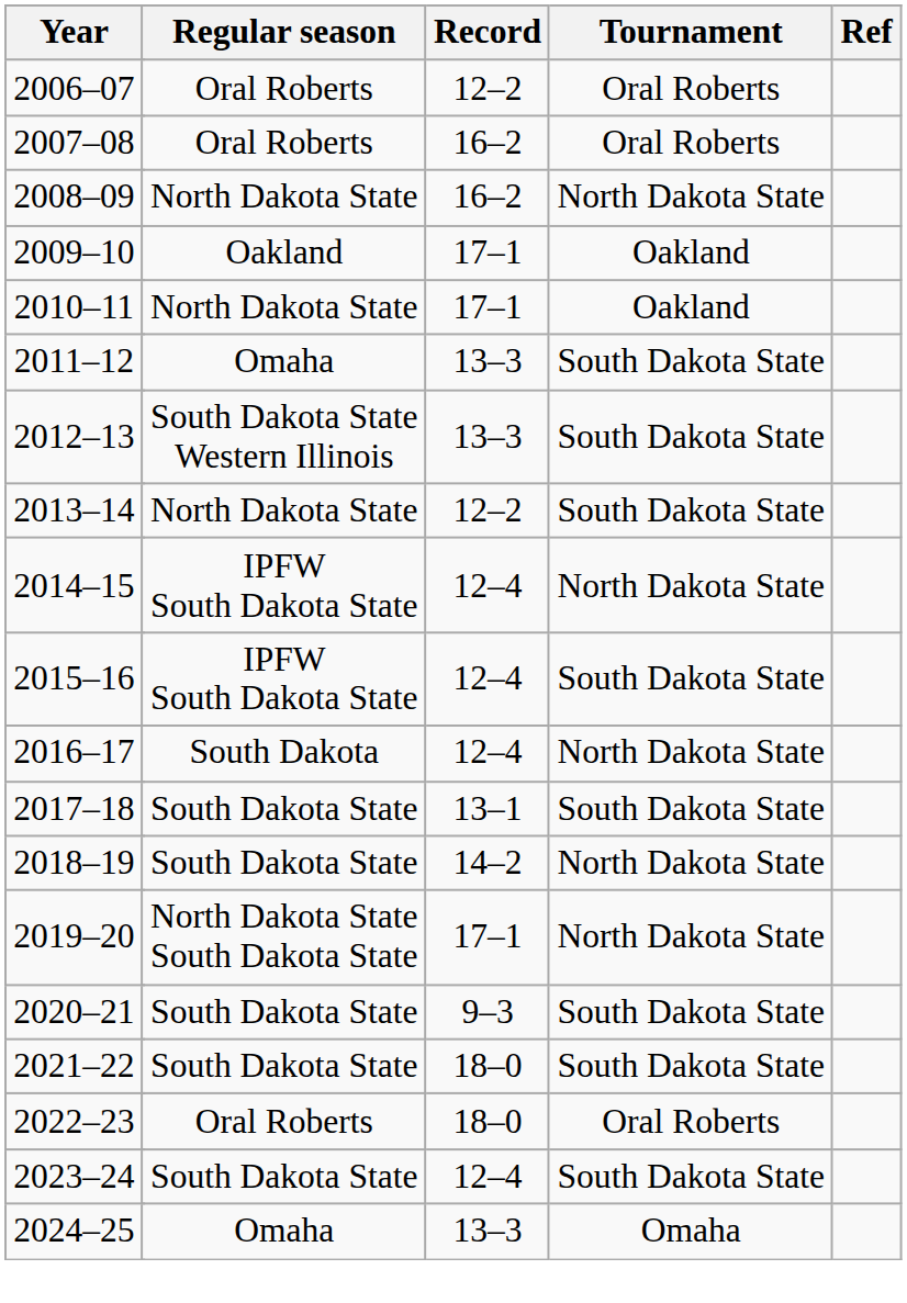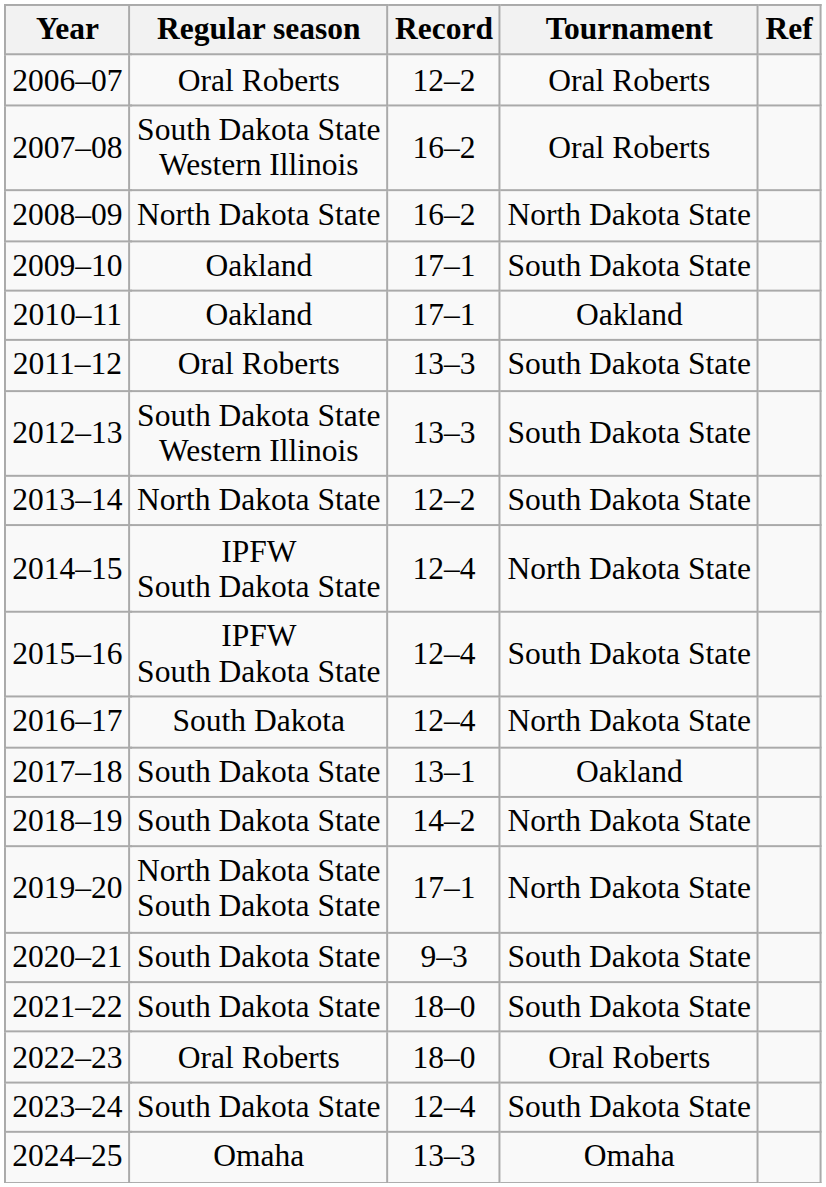 <table class="wikitable" style="text-align:center;" cellspacing="2">
 <tr>
 <th colspan=2>Year</th>
 <th>Regular season</th>
 <th>Record</th>
 <th>Tournament</th>
 <th>Ref</th>
 </tr>
 <tr>
 <td colspan=2>2006–07</td>
 <td>Oral Roberts</td>
 <td>12–2</td>
 <td>Oral Roberts</td>
 <td></td>
 </tr>
 <tr>
 <td colspan=2>2007–08</td>
-<td>Oral Roberts</td>
+<td>South Dakota State<br>Western Illinois</td>
 <td>16–2</td>
 <td>Oral Roberts</td>
 <td></td>
 </tr>
 <tr>
 <td colspan=2>2008–09</td>
 <td>North Dakota State</td>
 <td>16–2</td>
 <td>North Dakota State</td>
 <td></td>
 </tr>
 <tr>
 <td colspan=2>2009–10</td>
 <td>Oakland</td>
 <td>17–1</td>
-<td>Oakland</td>
+<td>South Dakota State</td>
 <td></td>
 </tr>
 <tr>
 <td colspan=2>2010–11</td>
-<td>North Dakota State</td>
+<td>Oakland</td>
 <td>17–1</td>
 <td>Oakland</td>
 <td></td>
 </tr>
 <tr>
 <td colspan=2>2011–12</td>
-<td>Omaha</td>
+<td>Oral Roberts</td>
 <td>13–3</td>
 <td>South Dakota State</td>
 <td></td>
 </tr>
 <tr>
 <td colspan=2>2012–13</td>
 <td>South Dakota State<br>Western Illinois</td>
 <td>13–3</td>
 <td>South Dakota State</td>
 <td></td>
 </tr>
 <tr>
 <td colspan=2>2013–14</td>
 <td>North Dakota State</td>
 <td>12–2</td>
 <td>South Dakota State</td>
 <td></td>
 </tr>
 <tr>
 <td colspan=2>2014–15</td>
 <td>IPFW<br>South Dakota State</td>
 <td>12–4</td>
 <td>North Dakota State</td>
 <td></td>
 </tr>
 <tr>
 <td colspan=2>2015–16</td>
 <td>IPFW<br>South Dakota State</td>
 <td>12–4</td>
 <td>South Dakota State</td>
 <td></td>
 </tr>
 <tr>
 <td colspan=2>2016–17</td>
 <td>South Dakota</td>
 <td>12–4</td>
 <td>North Dakota State</td>
 <td></td>
 </tr>
 <tr>
 <td colspan=2>2017–18</td>
 <td>South Dakota State</td>
 <td>13–1</td>
-<td>South Dakota State</td>
+<td>Oakland</td>
 <td></td>
 </tr>
 <tr>
 <td colspan=2>2018–19</td>
 <td>South Dakota State</td>
 <td>14–2</td>
 <td>North Dakota State</td>
 <td></td>
 </tr>
 <tr>
 <td colspan=2>2019–20</td>
 <td>North Dakota State<br>South Dakota State</td>
 <td>17–1</td>
 <td>North Dakota State</td>
 <td></td>
 </tr>
 <tr>
 <td colspan=2>2020–21</td>
 <td>South Dakota State</td>
 <td>9–3</td>
 <td>South Dakota State</td>
 <td></td>
 </tr>
 <tr>
 <td colspan=2>2021–22</td>
 <td>South Dakota State</td>
 <td>18–0</td>
 <td>South Dakota State</td>
 <td></td>
 </tr>
 <tr>
 <td colspan=2>2022–23</td>
 <td>Oral Roberts</td>
 <td>18–0</td>
 <td>Oral Roberts</td>
 <td></td>
 </tr>
 <tr>
 <td colspan=2>2023–24</td>
 <td>South Dakota State</td>
 <td>12–4</td>
 <td>South Dakota State</td>
 <td></td>
 </tr>
 <tr>
 <td colspan=2>2024–25</td>
 <td>Omaha</td>
 <td>13–3</td>
 <td>Omaha</td>
 <td></td>
 </tr>
 </table>
